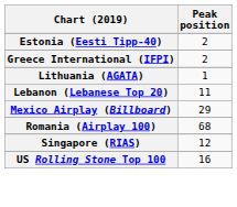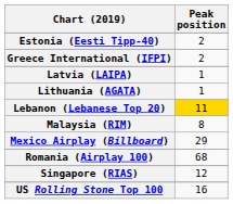 <table class="wikitable sortable plainrowheaders" style="text-align:center">
 <tr>
 <th scope="col">Chart (2019)</th>
 <th scope="col">Peak<br>position</th>
 </tr>
 <tr>
 </tr>
 <tr>
 </tr>
 <tr>
 </tr>
 <tr>
 </tr>
 <tr>
 </tr>
 <tr>
 </tr>
 <tr>
 </tr>
 <tr>
 </tr>
 <tr>
 <th scope="row">Estonia (<a href='#'>Eesti Tipp-40</a>)</th>
 <td>2</td>
 </tr>
 <tr>
 </tr>
 <tr>
 </tr>
 <tr>
 </tr>
 <tr>
 <th scope="row">Greece International (<a href='#'>IFPI</a>)</th>
 <td>2</td>
 </tr>
 <tr>
 </tr>
 <tr>
 </tr>
 <tr>
 </tr>
 <tr>
+<th scope="row">Latvia (<a href='#'>LAIPA</a>)</th>
+<td>1</td>
+</tr>
+<tr>
 <th scope="row">Lithuania (<a href='#'>AGATA</a>)</th>
 <td>1</td>
 </tr>
 <tr>
 <th scope="row">Lebanon (<a href='#'>Lebanese Top 20</a>)</th>
-<td>11</td>
+<td style="background: gold;">11</td>
+</tr>
+<tr>
+<th scope="row">Malaysia (<a href='#'>RIM</a>)</th>
+<td>8</td>
 </tr>
 <tr>
 <th scope="row"><a href='#'>Mexico Airplay</a> (<em><a href='#'>Billboard</a></em>)</th>
 <td>29</td>
 </tr>
 <tr>
 </tr>
 <tr>
 </tr>
 <tr>
 </tr>
 <tr>
 </tr>
 <tr>
 <th scope="row">Romania (<a href='#'>Airplay 100</a>)</th>
 <td>68</td>
 </tr>
 <tr>
 </tr>
 <tr>
 <th scope="row">Singapore (<a href='#'>RIAS</a>)</th>
 <td>12</td>
 </tr>
 <tr>
 </tr>
 <tr>
 </tr>
 <tr>
 </tr>
 <tr>
 </tr>
 <tr>
 </tr>
 <tr>
 </tr>
 <tr>
 </tr>
 <tr>
 </tr>
 <tr>
 </tr>
 <tr>
 </tr>
 <tr>
 </tr>
 <tr>
 </tr>
 <tr>
 <th scope="row">US <a href='#'><em>Rolling Stone</em> Top 100</a></th>
 <td>16</td>
 </tr>
 </table>
